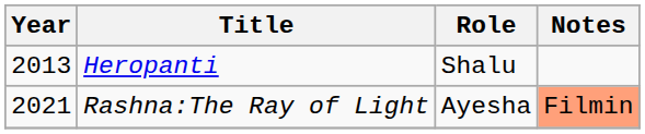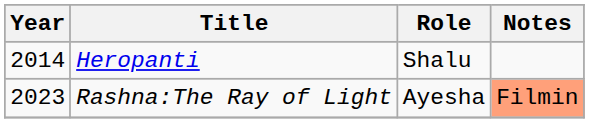 <table class = "wikitable sortble">
 <tr>
 <th>Year</th>
 <th>Title</th>
 <th>Role</th>
 <th>Notes</th>
 </tr>
 <tr>
-<td>2013</td>
+<td>2014</td>
 <td><em><a href='#'>Heropanti</a></em></td>
 <td>Shalu</td>
 <td></td>
 </tr>
 <tr>
-<td>2021</td>
+<td>2023</td>
 <td><em>Rashna:The Ray of Light</em></td>
 <td>Ayesha</td>
 <td style="background: lightsalmon;">Filmin</td>
 </tr>
 <tr>
 </tr>
 </table>
